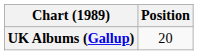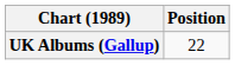 <table class="wikitable plainrowheaders" style="text-align:center">
 <tr>
 <th scope="col">Chart (1989)</th>
 <th scope="col">Position</th>
 </tr>
 <tr>
 <th scope="row">UK Albums (<a href='#'>Gallup</a>)</th>
-<td>20</td>
+<td>22</td>
 </tr>
 </table>
